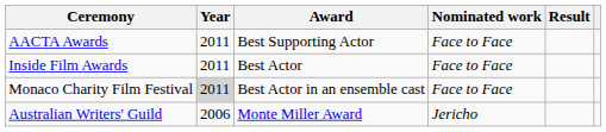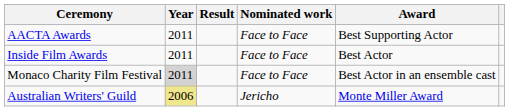 <table class="wikitable">
 <tr>
 <th>Ceremony</th>
 <th>Year</th>
+<th>Result</th>
+<th>Nominated work</th>
 <th>Award</th>
-<th>Nominated work</th>
-<th>Result</th>
 <th></th>
 </tr>
 <tr>
 <td><a href='#'>AACTA Awards</a></td>
 <td>2011</td>
+<td></td>
+<td><em>Face to Face</em></td>
 <td>Best Supporting Actor</td>
-<td><em>Face to Face</em></td>
-<td></td>
 <td></td>
 </tr>
 <tr>
 <td><a href='#'>Inside Film Awards</a></td>
 <td>2011</td>
+<td></td>
+<td><em>Face to Face</em></td>
 <td>Best Actor</td>
-<td><em>Face to Face</em></td>
-<td></td>
 <td></td>
 </tr>
 <tr>
 <td>Monaco Charity Film Festival</td>
 <td style="background: lightgrey;">2011</td>
+<td></td>
+<td><em>Face to Face</em></td>
 <td>Best Actor in an ensemble cast</td>
-<td><em>Face to Face</em></td>
-<td></td>
 <td></td>
 </tr>
 <tr>
 <td><a href='#'>Australian Writers' Guild</a></td>
-<td>2006</td>
+<td style="background: khaki;">2006</td>
+<td></td>
+<td><em>Jericho</em></td>
 <td><a href='#'>Monte Miller Award</a></td>
-<td><em>Jericho</em></td>
-<td></td>
 <td></td>
 </tr>
 </table>
